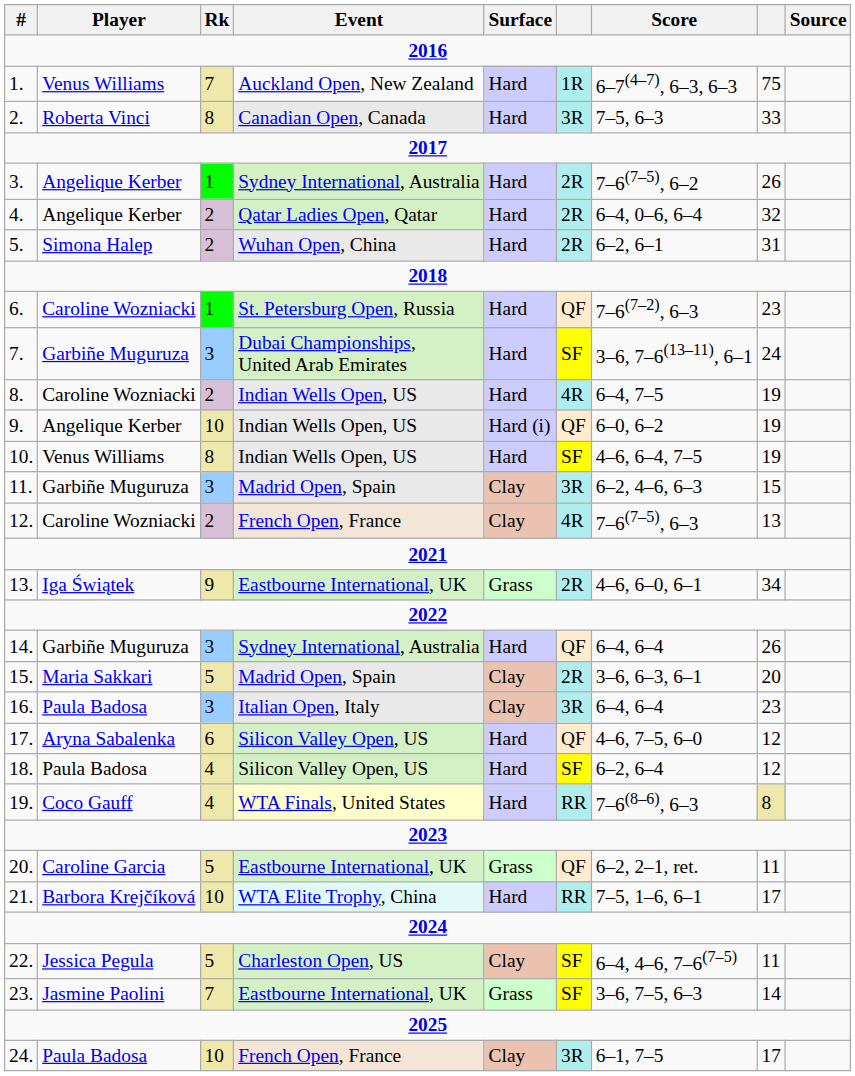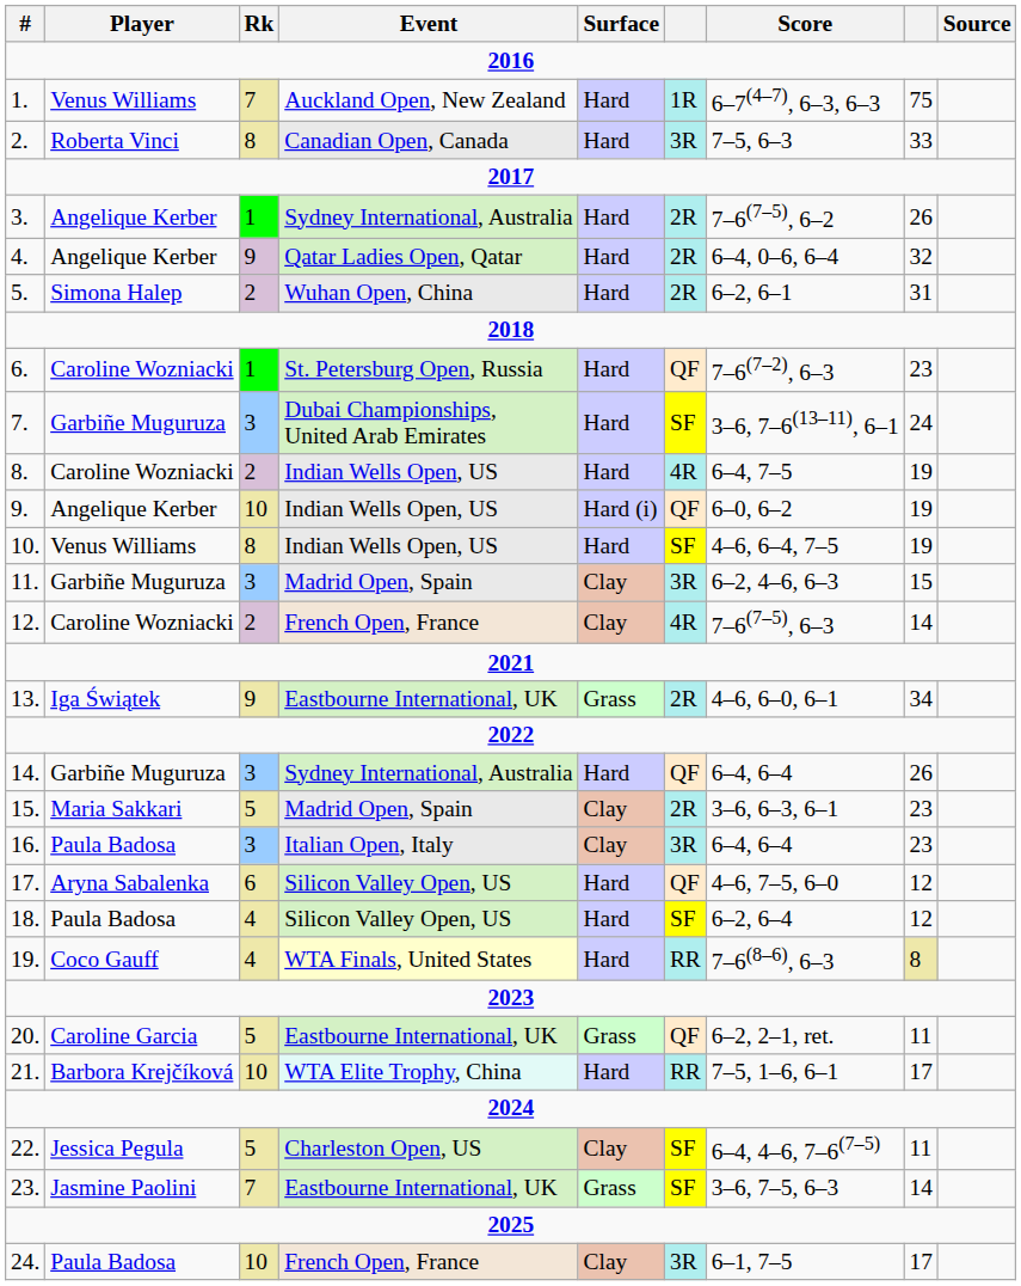 <table class="wikitable sortable ">
 <tr>
 <th class=unsortable>#</th>
 <th>Player</th>
 <th>Rk</th>
 <th>Event</th>
 <th>Surface</th>
 <th class=unsortable></th>
 <th class=unsortable>Score</th>
 <th class=unsortable></th>
 <th class=unsortable>Source</th>
 </tr>
 <tr>
 <td colspan="9" style="text-align:center"><strong><a href='#'>2016</a></strong></td>
 </tr>
 <tr>
 <td>1.</td>
 <td> <a href='#'>Venus Williams</a></td>
 <td bgcolor="EEE8AA">7</td>
 <td><a href='#'>Auckland Open</a>, New Zealand</td>
 <td bgcolor="CCCCFF">Hard</td>
 <td bgcolor="afeeee">1R</td>
 <td>6–7<sup>(4–7)</sup>, 6–3, 6–3</td>
 <td>75</td>
 <td></td>
 </tr>
 <tr>
 <td>2.</td>
 <td> <a href='#'>Roberta Vinci</a></td>
 <td bgcolor="EEE8AA">8</td>
 <td bgcolor="#e9e9e9"><a href='#'>Canadian Open</a>, Canada</td>
 <td bgcolor="CCCCFF">Hard</td>
 <td bgcolor="afeeee">3R</td>
 <td>7–5, 6–3</td>
 <td>33</td>
 <td></td>
 </tr>
 <tr>
 <td colspan="9" style="text-align:center"><strong><a href='#'>2017</a></strong></td>
 </tr>
 <tr>
 <td>3.</td>
 <td> <a href='#'>Angelique Kerber</a></td>
 <td bgcolor="lime">1</td>
 <td bgcolor="#D4F1C5"><a href='#'>Sydney International</a>, Australia</td>
 <td bgcolor="CCCCFF">Hard</td>
 <td bgcolor="afeeee">2R</td>
 <td>7–6<sup>(7–5)</sup>, 6–2</td>
 <td>26</td>
 <td></td>
 </tr>
 <tr>
 <td>4.</td>
 <td> Angelique Kerber</td>
-<td bgcolor="thistle">2</td>
+<td bgcolor="thistle">9</td>
 <td bgcolor="#D4F1C5"><a href='#'>Qatar Ladies Open</a>, Qatar</td>
 <td bgcolor="CCCCFF">Hard</td>
 <td bgcolor="afeeee">2R</td>
 <td>6–4, 0–6, 6–4</td>
 <td>32</td>
 <td></td>
 </tr>
 <tr>
 <td>5.</td>
 <td> <a href='#'>Simona Halep</a></td>
 <td bgcolor="thistle">2</td>
 <td bgcolor="#e9e9e9"><a href='#'>Wuhan Open</a>, China</td>
 <td bgcolor="CCCCFF">Hard</td>
 <td bgcolor="afeeee">2R</td>
 <td>6–2, 6–1</td>
 <td>31</td>
 <td></td>
 </tr>
 <tr>
 <td colspan="9" style="text-align:center"><strong><a href='#'>2018</a></strong></td>
 </tr>
 <tr>
 <td>6.</td>
 <td> <a href='#'>Caroline Wozniacki</a></td>
 <td bgcolor="lime">1</td>
 <td bgcolor="#D4F1C5"><a href='#'>St. Petersburg Open</a>, Russia</td>
 <td bgcolor="CCCCFF">Hard</td>
 <td bgcolor="ffebcd">QF</td>
 <td>7–6<sup>(7–2)</sup>, 6–3</td>
 <td>23</td>
 <td></td>
 </tr>
 <tr>
 <td>7.</td>
 <td> <a href='#'>Garbiñe Muguruza</a></td>
 <td bgcolor="99ccff">3</td>
 <td bgcolor="#D4F1C5"><a href='#'>Dubai Championships</a>, <br>United Arab Emirates</td>
 <td bgcolor="CCCCFF">Hard</td>
 <td bgcolor="yellow">SF</td>
 <td>3–6, 7–6<sup>(13–11)</sup>, 6–1</td>
 <td>24</td>
 <td></td>
 </tr>
 <tr>
 <td>8.</td>
 <td> Caroline Wozniacki</td>
 <td bgcolor="thistle">2</td>
 <td bgcolor="#e9e9e9"><a href='#'>Indian Wells Open</a>, US</td>
 <td bgcolor="CCCCFF">Hard</td>
 <td bgcolor="afeeee">4R</td>
 <td>6–4, 7–5</td>
 <td>19</td>
 <td></td>
 </tr>
 <tr>
 <td>9.</td>
 <td> Angelique Kerber</td>
 <td bgcolor="EEE8AA">10</td>
 <td bgcolor="#e9e9e9">Indian Wells Open, US</td>
 <td bgcolor="ccccff">Hard (i)</td>
 <td bgcolor="ffebcd">QF</td>
 <td>6–0, 6–2</td>
 <td>19</td>
 <td></td>
 </tr>
 <tr>
 <td>10.</td>
 <td> Venus Williams</td>
 <td bgcolor="EEE8AA">8</td>
 <td bgcolor="#e9e9e9">Indian Wells Open, US</td>
 <td bgcolor="CCCCFF">Hard</td>
 <td bgcolor="yellow">SF</td>
 <td>4–6, 6–4, 7–5</td>
 <td>19</td>
 <td></td>
 </tr>
 <tr>
 <td>11.</td>
 <td> Garbiñe Muguruza</td>
 <td bgcolor="99ccff">3</td>
 <td bgcolor="#e9e9e9"><a href='#'>Madrid Open</a>, Spain</td>
 <td bgcolor="EBC2AF">Clay</td>
 <td bgcolor="afeeee">3R</td>
 <td>6–2, 4–6, 6–3</td>
 <td>15</td>
 <td></td>
 </tr>
 <tr>
 <td>12.</td>
 <td> Caroline Wozniacki</td>
 <td bgcolor="thistle">2</td>
 <td bgcolor="f3e6d7"><a href='#'>French Open</a>, France</td>
 <td bgcolor="EBC2AF">Clay</td>
 <td bgcolor="afeeee">4R</td>
 <td>7–6<sup>(7–5)</sup>, 6–3</td>
-<td>13</td>
+<td>14</td>
 <td></td>
 </tr>
 <tr>
 <td colspan="9" style="text-align:center"><strong><a href='#'>2021</a></strong></td>
 </tr>
 <tr>
 <td>13.</td>
 <td> <a href='#'>Iga Świątek</a></td>
 <td bgcolor="eee8AA">9</td>
 <td bgcolor="d4f1c5"><a href='#'>Eastbourne International</a>, UK</td>
 <td bgcolor="ccffcc">Grass</td>
 <td bgcolor="afeeee">2R</td>
 <td>4–6, 6–0, 6–1</td>
 <td>34</td>
 <td></td>
 </tr>
 <tr>
 <td colspan="9" style="text-align:center"><strong><a href='#'>2022</a></strong></td>
 </tr>
 <tr>
 <td>14.</td>
 <td> Garbiñe Muguruza</td>
 <td bgcolor="99ccff">3</td>
 <td bgcolor="d4f1c5"><a href='#'>Sydney International</a>, Australia</td>
 <td bgcolor="CCCCFF">Hard</td>
 <td bgcolor="ffebcd">QF</td>
 <td>6–4, 6–4</td>
 <td>26</td>
 <td></td>
 </tr>
 <tr>
 <td>15.</td>
 <td> <a href='#'>Maria Sakkari</a></td>
 <td bgcolor=eee8aa>5</td>
 <td bgcolor=e9e9e9><a href='#'>Madrid Open</a>, Spain</td>
 <td bgcolor=ebc2af>Clay</td>
 <td bgcolor=afeeee>2R</td>
 <td>3–6, 6–3, 6–1</td>
-<td>20</td>
+<td>23</td>
 <td></td>
 </tr>
 <tr>
 <td>16.</td>
 <td> <a href='#'>Paula Badosa</a></td>
 <td bgcolor=99ccff>3</td>
 <td bgcolor=e9e9e9><a href='#'>Italian Open</a>, Italy</td>
 <td bgcolor=ebc2af>Clay</td>
 <td bgcolor=afeeee>3R</td>
 <td>6–4, 6–4</td>
 <td>23</td>
 <td></td>
 </tr>
 <tr>
 <td>17.</td>
 <td> <a href='#'>Aryna Sabalenka</a></td>
 <td bgcolor=eee8aa>6</td>
 <td bgcolor=d4f1c5><a href='#'>Silicon Valley Open</a>, US</td>
 <td bgcolor=ccccff>Hard</td>
 <td bgcolor=ffebcd>QF</td>
 <td>4–6, 7–5, 6–0</td>
 <td>12</td>
 <td></td>
 </tr>
 <tr>
 <td>18.</td>
 <td> Paula Badosa</td>
 <td bgcolor="eee8AA">4</td>
 <td bgcolor="d4f1c5">Silicon Valley Open, US</td>
 <td bgcolor="ccccff">Hard</td>
 <td bgcolor="yellow">SF</td>
 <td>6–2, 6–4</td>
 <td>12</td>
 <td></td>
 </tr>
 <tr>
 <td>19.</td>
 <td> <a href='#'>Coco Gauff</a></td>
 <td bgcolor="eee8AA">4</td>
 <td bgcolor="ffffcc"><a href='#'>WTA Finals</a>, United States</td>
 <td bgcolor="CCCCFF">Hard</td>
 <td bgcolor="afeeee">RR</td>
 <td>7–6<sup>(8–6)</sup>, 6–3</td>
 <td bgcolor="eee8AA">8</td>
 <td></td>
 </tr>
 <tr>
 <td colspan="9" style="text-align:center"><strong><a href='#'>2023</a></strong></td>
 </tr>
 <tr>
 <td>20.</td>
 <td> <a href='#'>Caroline Garcia</a></td>
 <td bgcolor=eee8aa>5</td>
 <td bgcolor=d4f1c5><a href='#'>Eastbourne International</a>, UK</td>
 <td bgcolor=ccffcc>Grass</td>
 <td bgcolor=ffebcd>QF</td>
 <td>6–2, 2–1, ret.</td>
 <td>11</td>
 <td></td>
 </tr>
 <tr>
 <td>21.</td>
 <td> <a href='#'>Barbora Krejčíková</a></td>
 <td bgcolor=eee8AA>10</td>
 <td bgcolor=e2faf7><a href='#'>WTA Elite Trophy</a>, China</td>
 <td bgcolor=ccccff>Hard</td>
 <td bgcolor=afeeee>RR</td>
 <td>7–5, 1–6, 6–1</td>
 <td>17</td>
 <td></td>
 </tr>
 <tr>
 <td colspan="9" style="text-align:center"><strong><a href='#'>2024</a></strong></td>
 </tr>
 <tr>
 <td>22.</td>
 <td> <a href='#'>Jessica Pegula</a></td>
 <td bgcolor=eee8aa>5</td>
 <td bgcolor=d4f1c5><a href='#'>Charleston Open</a>, US</td>
 <td bgcolor=ebc2af>Clay</td>
 <td bgcolor=yellow>SF</td>
 <td>6–4, 4–6, 7–6<sup>(7–5)</sup></td>
 <td>11</td>
 <td></td>
 </tr>
 <tr>
 <td>23.</td>
 <td> <a href='#'>Jasmine Paolini</a></td>
 <td bgcolor="eee8AA">7</td>
 <td bgcolor="d4f1c5"><a href='#'>Eastbourne International</a>, UK</td>
 <td bgcolor="ccffcc">Grass</td>
 <td bgcolor="yellow">SF</td>
 <td>3–6, 7–5, 6–3</td>
 <td>14</td>
 <td></td>
 </tr>
 <tr>
 <td colspan="9" align=center><strong><a href='#'>2025</a></strong></td>
 </tr>
 <tr>
 <td>24.</td>
 <td> <a href='#'>Paula Badosa</a></td>
 <td bgcolor=eee8aa>10</td>
 <td bgcolor=f3e6d7><a href='#'>French Open</a>, France</td>
 <td bgcolor=ebc2af>Clay</td>
 <td bgcolor=afeeee>3R</td>
 <td>6–1, 7–5</td>
 <td>17</td>
 <td></td>
 </tr>
 </table>
